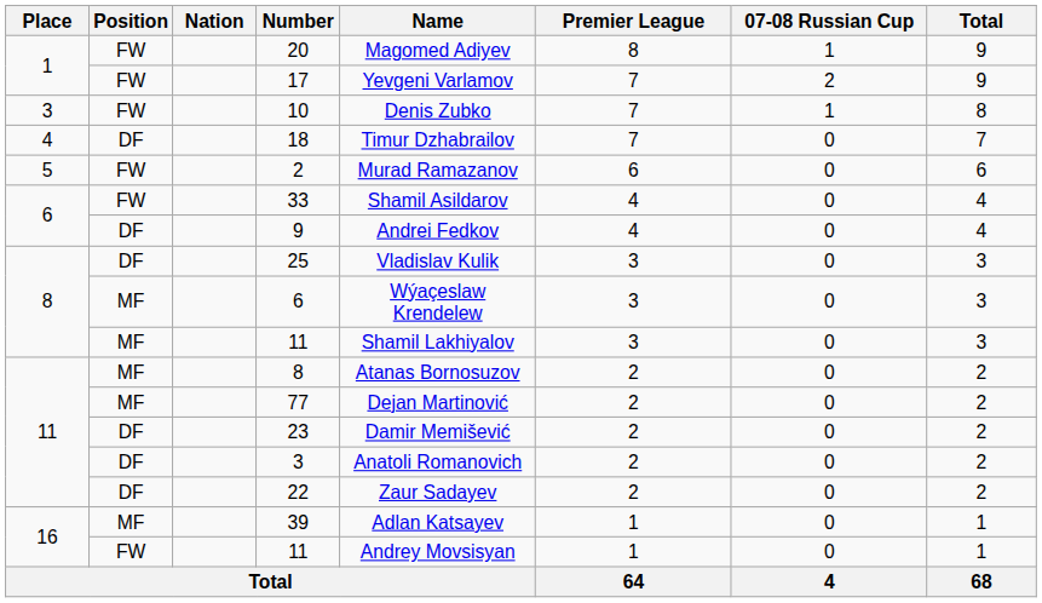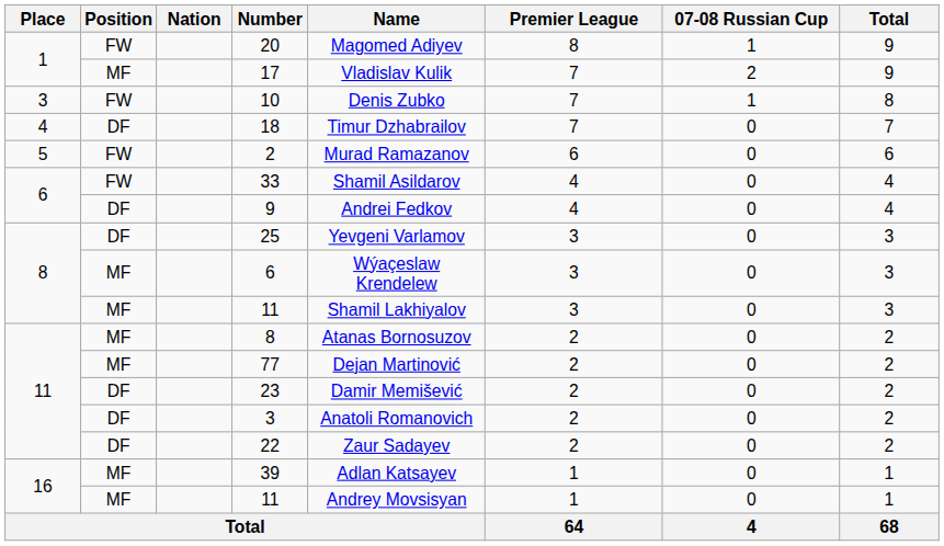 <table class="wikitable" style="font-size: 95%; text-align: center;">
 <tr>
 <th width=60>Place</th>
 <th width=60>Position</th>
 <th width=60>Nation</th>
 <th width=60>Number</th>
 <th width=150>Name</th>
 <th width=150>Premier League</th>
 <th width=150>07-08 Russian Cup</th>
 <th width=80>Total</th>
 </tr>
 <tr>
 <td rowspan="2">1</td>
 <td>FW</td>
 <td></td>
 <td>20</td>
 <td><a href='#'>Magomed Adiyev</a></td>
 <td>8</td>
 <td>1</td>
 <td>9</td>
 </tr>
 <tr>
-<td>FW</td>
+<td>MF</td>
 <td></td>
 <td>17</td>
-<td><a href='#'>Yevgeni Varlamov</a></td>
+<td><a href='#'>Vladislav Kulik</a></td>
 <td>7</td>
 <td>2</td>
 <td>9</td>
 </tr>
 <tr>
 <td>3</td>
 <td>FW</td>
 <td></td>
 <td>10</td>
 <td><a href='#'>Denis Zubko</a></td>
 <td>7</td>
 <td>1</td>
 <td>8</td>
 </tr>
 <tr>
 <td>4</td>
 <td>DF</td>
 <td></td>
 <td>18</td>
 <td><a href='#'>Timur Dzhabrailov</a></td>
 <td>7</td>
 <td>0</td>
 <td>7</td>
 </tr>
 <tr>
 <td>5</td>
 <td>FW</td>
 <td></td>
 <td>2</td>
 <td><a href='#'>Murad Ramazanov</a></td>
 <td>6</td>
 <td>0</td>
 <td>6</td>
 </tr>
 <tr>
 <td rowspan="2">6</td>
 <td>FW</td>
 <td></td>
 <td>33</td>
 <td><a href='#'>Shamil Asildarov</a></td>
 <td>4</td>
 <td>0</td>
 <td>4</td>
 </tr>
 <tr>
 <td>DF</td>
 <td></td>
 <td>9</td>
 <td><a href='#'>Andrei Fedkov</a></td>
 <td>4</td>
 <td>0</td>
 <td>4</td>
 </tr>
 <tr>
 <td rowspan="3">8</td>
 <td>DF</td>
 <td></td>
 <td>25</td>
-<td><a href='#'>Vladislav Kulik</a></td>
+<td><a href='#'>Yevgeni Varlamov</a></td>
 <td>3</td>
 <td>0</td>
 <td>3</td>
 </tr>
 <tr>
 <td>MF</td>
 <td></td>
 <td>6</td>
 <td><a href='#'>Wýaçeslaw Krendelew</a></td>
 <td>3</td>
 <td>0</td>
 <td>3</td>
 </tr>
 <tr>
 <td>MF</td>
 <td></td>
 <td>11</td>
 <td><a href='#'>Shamil Lakhiyalov</a></td>
 <td>3</td>
 <td>0</td>
 <td>3</td>
 </tr>
 <tr>
 <td rowspan="5">11</td>
 <td>MF</td>
 <td></td>
 <td>8</td>
 <td><a href='#'>Atanas Bornosuzov</a></td>
 <td>2</td>
 <td>0</td>
 <td>2</td>
 </tr>
 <tr>
 <td>MF</td>
 <td></td>
 <td>77</td>
 <td><a href='#'>Dejan Martinović</a></td>
 <td>2</td>
 <td>0</td>
 <td>2</td>
 </tr>
 <tr>
 <td>DF</td>
 <td></td>
 <td>23</td>
 <td><a href='#'>Damir Memišević</a></td>
 <td>2</td>
 <td>0</td>
 <td>2</td>
 </tr>
 <tr>
 <td>DF</td>
 <td></td>
 <td>3</td>
 <td><a href='#'>Anatoli Romanovich</a></td>
 <td>2</td>
 <td>0</td>
 <td>2</td>
 </tr>
 <tr>
 <td>DF</td>
 <td></td>
 <td>22</td>
 <td><a href='#'>Zaur Sadayev</a></td>
 <td>2</td>
 <td>0</td>
 <td>2</td>
 </tr>
 <tr>
 <td rowspan="2">16</td>
 <td>MF</td>
 <td></td>
 <td>39</td>
 <td><a href='#'>Adlan Katsayev</a></td>
 <td>1</td>
 <td>0</td>
 <td>1</td>
 </tr>
 <tr>
-<td>FW</td>
+<td>MF</td>
 <td></td>
 <td>11</td>
 <td><a href='#'>Andrey Movsisyan</a></td>
 <td>1</td>
 <td>0</td>
 <td>1</td>
 </tr>
 <tr>
 <th colspan=5>Total</th>
 <th>64</th>
 <th>4</th>
 <th>68</th>
 </tr>
 </table>
